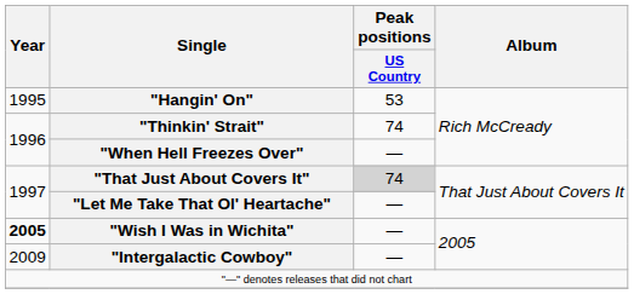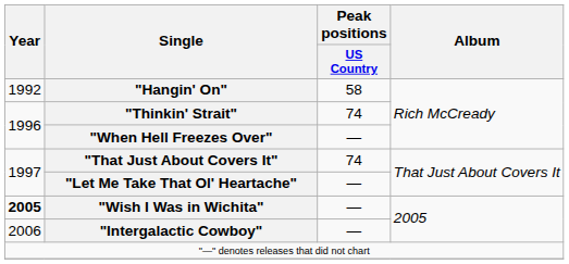 <table class="wikitable plainrowheaders" style="text-align:center;">
 <tr>
 <th rowspan="2">Year</th>
 <th rowspan="2" style="width:18em;">Single</th>
 <th>Peak positions</th>
 <th rowspan="2">Album</th>
 </tr>
 <tr style="font-size:smaller;">
 <th width="65"><a href='#'>US Country</a><br></th>
 </tr>
 <tr>
-<td>1995</td>
+<td>1992</td>
 <th scope="row">"Hangin' On"</th>
-<td>53</td>
+<td>58</td>
 <td align="left" rowspan="3"><em>Rich McCready</em></td>
 </tr>
 <tr>
 <td rowspan="2">1996</td>
 <th scope="row">"Thinkin' Strait"</th>
 <td>74</td>
 </tr>
 <tr>
 <th scope="row">"When Hell Freezes Over"</th>
 <td>—</td>
 </tr>
 <tr>
 <td rowspan="2">1997</td>
 <th scope="row">"That Just About Covers It"</th>
-<td style="background: lightgrey;">74</td>
+<td>74</td>
 <td align="left" rowspan="2"><em>That Just About Covers It</em></td>
 </tr>
 <tr>
 <th scope="row">"Let Me Take That Ol' Heartache"</th>
 <td>—</td>
 </tr>
 <tr>
 <td><strong>2005</strong></td>
 <th scope="row">"Wish I Was in Wichita"</th>
 <td>—</td>
 <td align="left" rowspan="2"><em>2005</em></td>
 </tr>
 <tr>
-<td>2009</td>
+<td>2006</td>
 <th scope="row">"Intergalactic Cowboy"</th>
 <td>—</td>
 </tr>
 <tr>
 <td colspan="4" style="font-size:8pt">"—" denotes releases that did not chart</td>
 </tr>
 <tr>
 </tr>
 </table>
